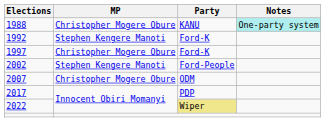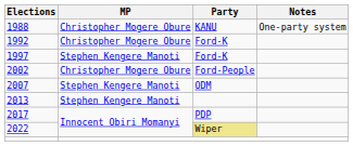 <table class="wikitable">
 <tr>
 <th>Elections</th>
 <th>MP </th>
 <th>Party</th>
 <th>Notes</th>
 </tr>
 <tr>
 <td><a href='#'>1988</a></td>
 <td><a href='#'>Christopher Mogere Obure</a></td>
 <td><a href='#'>KANU</a></td>
-<td style="background: paleturquoise;">One-party system</td>
+<td>One-party system</td>
 </tr>
 <tr>
 <td><a href='#'>1992</a></td>
+<td><a href='#'>Christopher Mogere Obure</a></td>
+<td><a href='#'>Ford-K</a></td>
+<td></td>
+</tr>
+<tr>
+<td><a href='#'>1997</a></td>
 <td><a href='#'>Stephen Kengere Manoti</a></td>
 <td><a href='#'>Ford-K</a></td>
 <td></td>
 </tr>
 <tr>
-<td><a href='#'>1997</a></td>
+<td><a href='#'>2002</a></td>
 <td><a href='#'>Christopher Mogere Obure</a></td>
-<td><a href='#'>Ford-K</a></td>
-<td></td>
-</tr>
-<tr>
-<td><a href='#'>2002</a></td>
-<td><a href='#'>Stephen Kengere Manoti</a></td>
 <td><a href='#'>Ford-People</a></td>
 <td></td>
 </tr>
 <tr>
 <td><a href='#'>2007</a></td>
-<td><a href='#'>Christopher Mogere Obure</a></td>
+<td><a href='#'>Stephen Kengere Manoti</a></td>
 <td><a href='#'>ODM</a></td>
+<td></td>
+</tr>
+<tr>
+<td><a href='#'>2013</a></td>
+<td><a href='#'>Stephen Kengere Manoti</a></td>
+<td></td>
 <td></td>
 </tr>
 <tr>
 <td><a href='#'>2017</a></td>
 <td rowspan="2"><a href='#'>Innocent Obiri Momanyi</a></td>
 <td><a href='#'>PDP</a></td>
 <td></td>
 </tr>
 <tr>
 <td><a href='#'>2022</a></td>
 <td style="background: khaki;">Wiper</td>
 <td></td>
 </tr>
 <tr>
 <td></td>
 </tr>
 </table>
